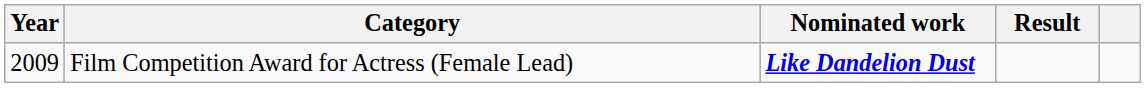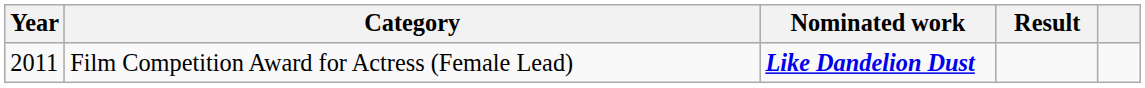 <table class="wikitable">
 <tr>
 <th>Year</th>
 <th width="450">Category</th>
 <th width="148">Nominated work</th>
 <th width="60">Result</th>
 <th width="20" class="unsortable"></th>
 </tr>
 <tr>
-<td>2009</td>
+<td>2011</td>
 <td>Film Competition Award for Actress (Female Lead)</td>
 <td><strong><em><a href='#'>Like Dandelion Dust</a></em></strong></td>
 <td></td>
 <td></td>
 </tr>
 </table>
